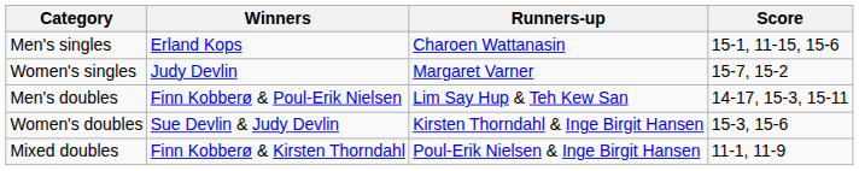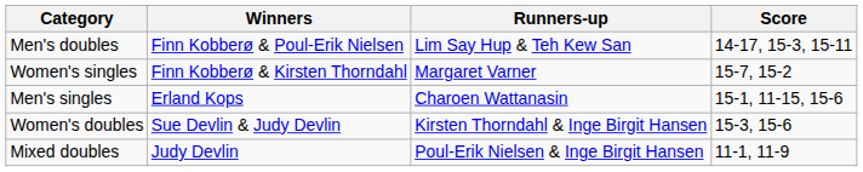 <table class=wikitable style="margin:auto;">
 <tr>
 <th>Category</th>
 <th>Winners</th>
 <th>Runners-up</th>
 <th>Score</th>
 </tr>
 <tr>
+<td>Men's doubles</td>
+<td> <a href='#'>Finn Kobberø</a> & <a href='#'>Poul-Erik Nielsen</a></td>
+<td> <a href='#'>Lim Say Hup</a> & <a href='#'>Teh Kew San</a></td>
+<td>14-17, 15-3, 15-11</td>
+</tr>
+<tr>
+<td>Women's singles</td>
+<td> <a href='#'>Finn Kobberø</a> & <a href='#'>Kirsten Thorndahl</a></td>
+<td> <a href='#'>Margaret Varner</a></td>
+<td>15-7, 15-2</td>
+</tr>
+<tr>
 <td>Men's singles</td>
 <td> <a href='#'>Erland Kops</a></td>
 <td> <a href='#'>Charoen Wattanasin</a></td>
 <td>15-1, 11-15, 15-6</td>
-</tr>
-<tr>
-<td>Women's singles</td>
-<td> <a href='#'>Judy Devlin</a></td>
-<td> <a href='#'>Margaret Varner</a></td>
-<td>15-7, 15-2</td>
-</tr>
-<tr>
-<td>Men's doubles</td>
-<td> <a href='#'>Finn Kobberø</a> & <a href='#'>Poul-Erik Nielsen</a></td>
-<td> <a href='#'>Lim Say Hup</a> & <a href='#'>Teh Kew San</a></td>
-<td>14-17, 15-3, 15-11</td>
 </tr>
 <tr>
 <td>Women's doubles</td>
 <td> <a href='#'>Sue Devlin</a> & <a href='#'>Judy Devlin</a></td>
 <td> <a href='#'>Kirsten Thorndahl</a> & <a href='#'>Inge Birgit Hansen</a></td>
 <td>15-3, 15-6</td>
 </tr>
 <tr>
 <td>Mixed doubles</td>
-<td> <a href='#'>Finn Kobberø</a> & <a href='#'>Kirsten Thorndahl</a></td>
+<td> <a href='#'>Judy Devlin</a></td>
 <td> <a href='#'>Poul-Erik Nielsen</a> & <a href='#'>Inge Birgit Hansen</a></td>
 <td>11-1, 11-9</td>
 </tr>
 </table>
